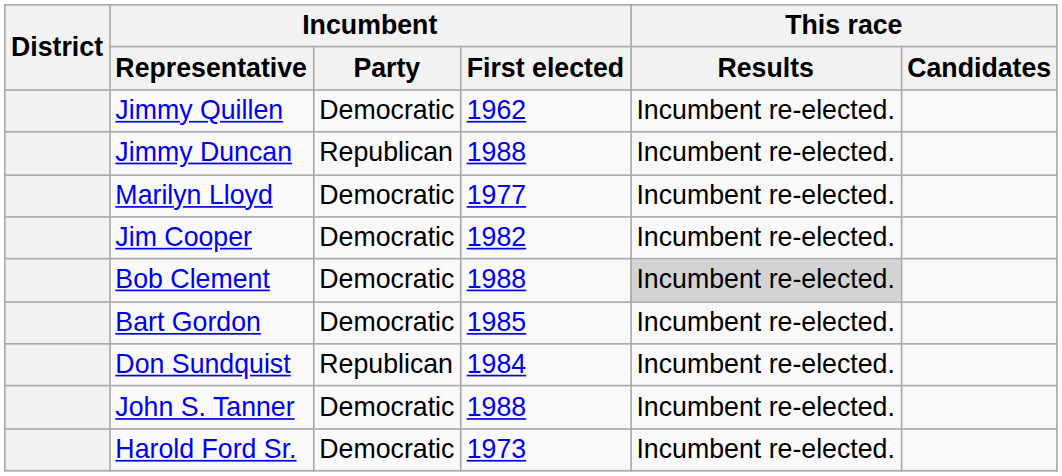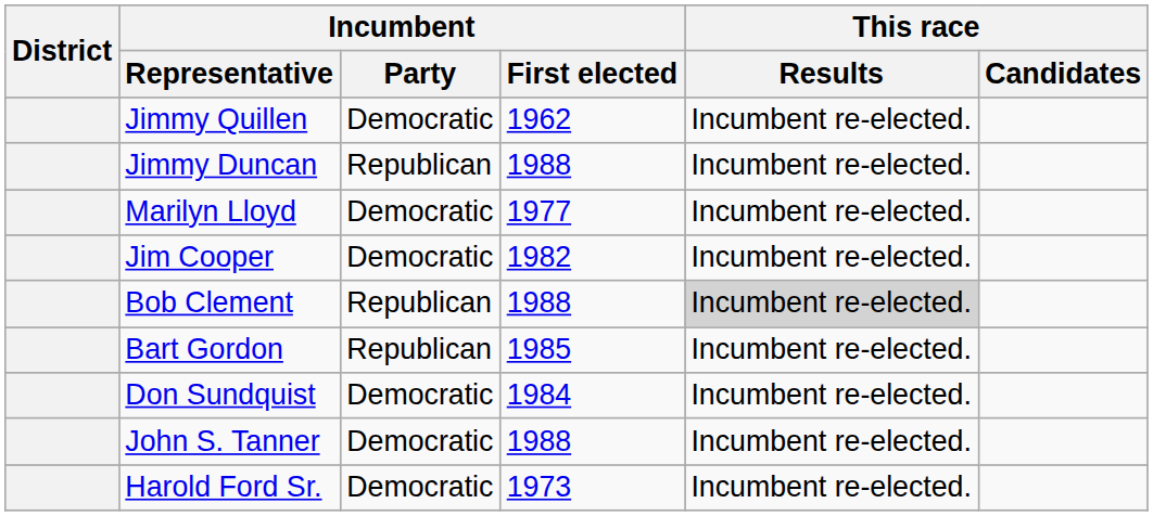 <table class=wikitable>
 <tr>
 <th rowspan=2>District</th>
 <th colspan=3>Incumbent</th>
 <th colspan=2>This race</th>
 </tr>
 <tr>
 <th>Representative</th>
 <th>Party</th>
 <th>First elected</th>
 <th>Results</th>
 <th>Candidates</th>
 </tr>
 <tr>
 <th></th>
 <td><a href='#'>Jimmy Quillen</a></td>
 <td>Democratic</td>
 <td><a href='#'>1962</a></td>
 <td>Incumbent re-elected.</td>
 <td nowrap></td>
 </tr>
 <tr>
 <th></th>
 <td><a href='#'>Jimmy Duncan</a></td>
 <td>Republican</td>
 <td><a href='#'>1988</a></td>
 <td>Incumbent re-elected.</td>
 <td nowrap></td>
 </tr>
 <tr>
 <th></th>
 <td><a href='#'>Marilyn Lloyd</a></td>
 <td>Democratic</td>
 <td><a href='#'>1977</a></td>
 <td>Incumbent re-elected.</td>
 <td nowrap></td>
 </tr>
 <tr>
 <th></th>
 <td><a href='#'>Jim Cooper</a></td>
 <td>Democratic</td>
 <td><a href='#'>1982</a></td>
 <td>Incumbent re-elected.</td>
 <td nowrap></td>
 </tr>
 <tr>
 <th></th>
 <td><a href='#'>Bob Clement</a></td>
-<td>Democratic</td>
+<td>Republican</td>
 <td><a href='#'>1988</a></td>
 <td style="background: lightgrey;">Incumbent re-elected.</td>
 <td nowrap></td>
 </tr>
 <tr>
 <th></th>
 <td><a href='#'>Bart Gordon</a></td>
-<td>Democratic</td>
+<td>Republican</td>
 <td><a href='#'>1985</a></td>
 <td>Incumbent re-elected.</td>
 <td nowrap></td>
 </tr>
 <tr>
 <th></th>
 <td><a href='#'>Don Sundquist</a></td>
-<td>Republican</td>
+<td>Democratic</td>
 <td><a href='#'>1984</a></td>
 <td>Incumbent re-elected.</td>
 <td nowrap></td>
 </tr>
 <tr>
 <th></th>
 <td><a href='#'>John S. Tanner</a></td>
 <td>Democratic</td>
 <td><a href='#'>1988</a></td>
 <td>Incumbent re-elected.</td>
 <td nowrap></td>
 </tr>
 <tr>
 <th></th>
 <td><a href='#'>Harold Ford Sr.</a></td>
 <td>Democratic</td>
 <td><a href='#'>1973</a></td>
 <td>Incumbent re-elected.</td>
 <td nowrap></td>
 </tr>
 </table>
